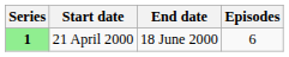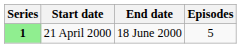 <table class="wikitable" style="text-align:center;">
 <tr>
 <th>Series</th>
 <th>Start date</th>
 <th>End date</th>
 <th>Episodes</th>
 </tr>
 <tr>
 <td style="background: lightgreen;"><strong>1</strong></td>
 <td>21 April 2000</td>
 <td>18 June 2000</td>
-<td>6</td>
+<td>5</td>
 </tr>
 </table>
